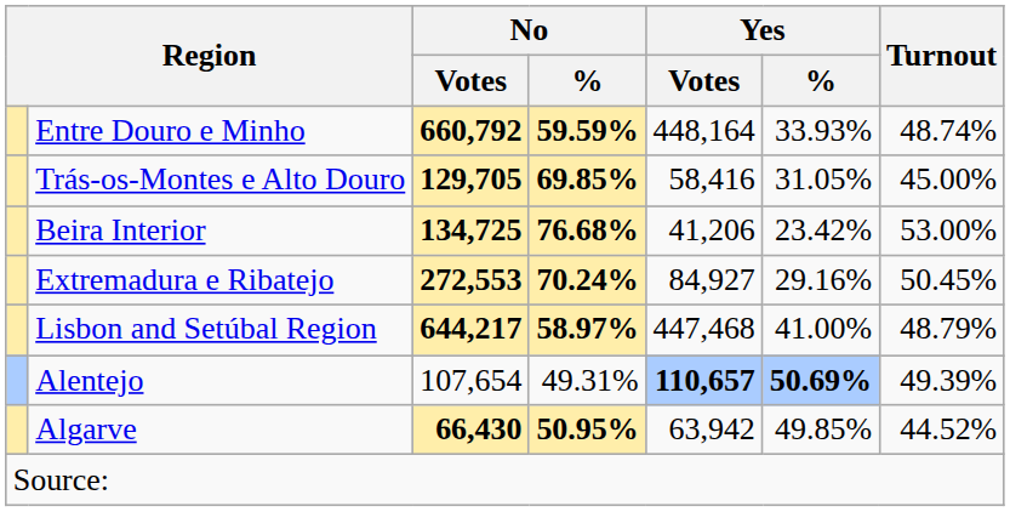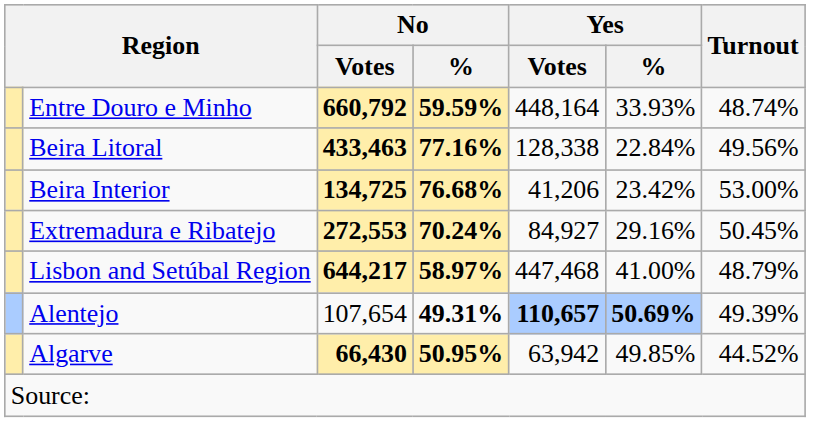 <table class="wikitable sortable" style="text-align:right;">
 <tr>
 <th colspan="2" rowspan="2">Region</th>
 <th colspan="2">No</th>
 <th colspan="2">Yes</th>
 <th rowspan="2">Turnout</th>
 </tr>
 <tr>
 <th>Votes</th>
 <th>%</th>
 <th>Votes</th>
 <th>%</th>
 </tr>
 <tr>
 <td style="background:#fea;"> </td>
 <td style="text-align:left;"><a href='#'>Entre Douro e Minho</a></td>
 <td style="background:#fea; color:#000;"><strong>660,792</strong></td>
 <td style="background:#fea; color:#000;"><strong>59.59%</strong></td>
 <td>448,164</td>
 <td>33.93%</td>
 <td>48.74%</td>
 </tr>
 <tr>
 <td style="background:#fea;"> </td>
-<td style="text-align:left;"><a href='#'>Trás-os-Montes e Alto Douro</a></td>
-<td style="background:#fea; color:#000;"><strong>129,705</strong></td>
-<td style="background:#fea; color:#000;"><strong>69.85%</strong></td>
-<td>58,416</td>
-<td>31.05%</td>
-<td>45.00%</td>
+<td style="text-align:left;"><a href='#'>Beira Litoral</a></td>
+<td style="background:#fea; color:#000;"><strong>433,463</strong></td>
+<td style="background:#fea; color:#000;"><strong>77.16%</strong></td>
+<td>128,338</td>
+<td>22.84%</td>
+<td>49.56%</td>
 </tr>
 <tr>
 <td style="background:#fea;"> </td>
 <td style="text-align:left;"><a href='#'>Beira Interior</a></td>
 <td style="background:#fea; color:#000;"><strong>134,725</strong></td>
 <td style="background:#fea; color:#000;"><strong>76.68%</strong></td>
 <td>41,206</td>
 <td>23.42%</td>
 <td>53.00%</td>
 </tr>
 <tr>
 <td style="background:#fea;"> </td>
 <td style="text-align:left;"><a href='#'>Extremadura e Ribatejo</a></td>
 <td style="background:#fea; color:#000;"><strong>272,553</strong></td>
 <td style="background:#fea; color:#000;"><strong>70.24%</strong></td>
 <td>84,927</td>
 <td>29.16%</td>
 <td>50.45%</td>
 </tr>
 <tr>
 <td style="background:#fea;"> </td>
 <td style="text-align:left;"><a href='#'>Lisbon and Setúbal Region</a></td>
 <td style="background:#fea; color:#000;"><strong>644,217</strong></td>
 <td style="background:#fea; color:#000;"><strong>58.97%</strong></td>
 <td>447,468</td>
 <td>41.00%</td>
 <td>48.79%</td>
 </tr>
 <tr>
 <td style="background:#acf;"> </td>
 <td style="text-align:left;"><a href='#'>Alentejo</a></td>
 <td>107,654</td>
-<td>49.31%</td>
+<td><strong>49.31%</strong></td>
 <td style="background:#acf; color:#000;"><strong>110,657</strong></td>
 <td style="background:#acf; color:#000;"><strong>50.69%</strong></td>
 <td>49.39%</td>
 </tr>
 <tr>
 <td style="background:#fea;"> </td>
 <td style="text-align:left;"><a href='#'>Algarve</a></td>
 <td style="background:#fea; color:#000;"><strong>66,430</strong></td>
 <td style="background:#fea; color:#000;"><strong>50.95%</strong></td>
 <td>63,942</td>
 <td>49.85%</td>
 <td>44.52%</td>
 </tr>
 <tr class="sortbottom">
 <td colspan="7" style="text-align:left;">Source: </td>
 </tr>
 </table>
